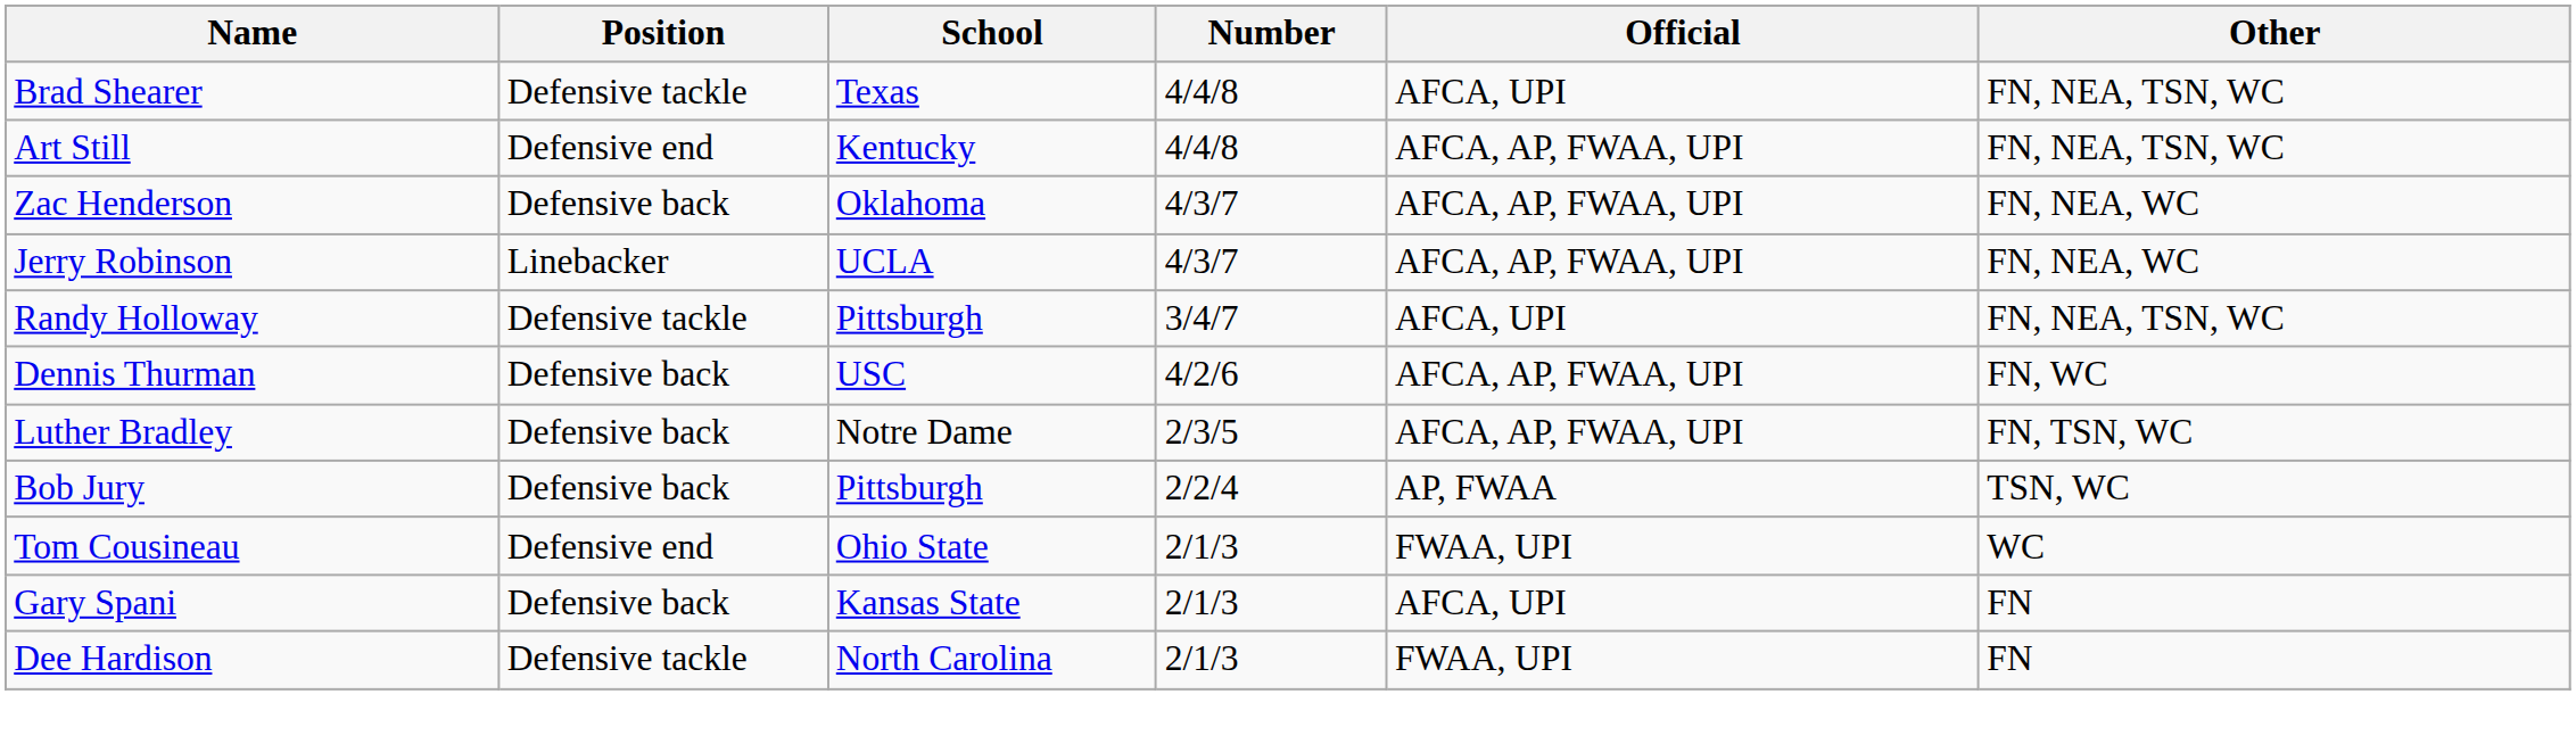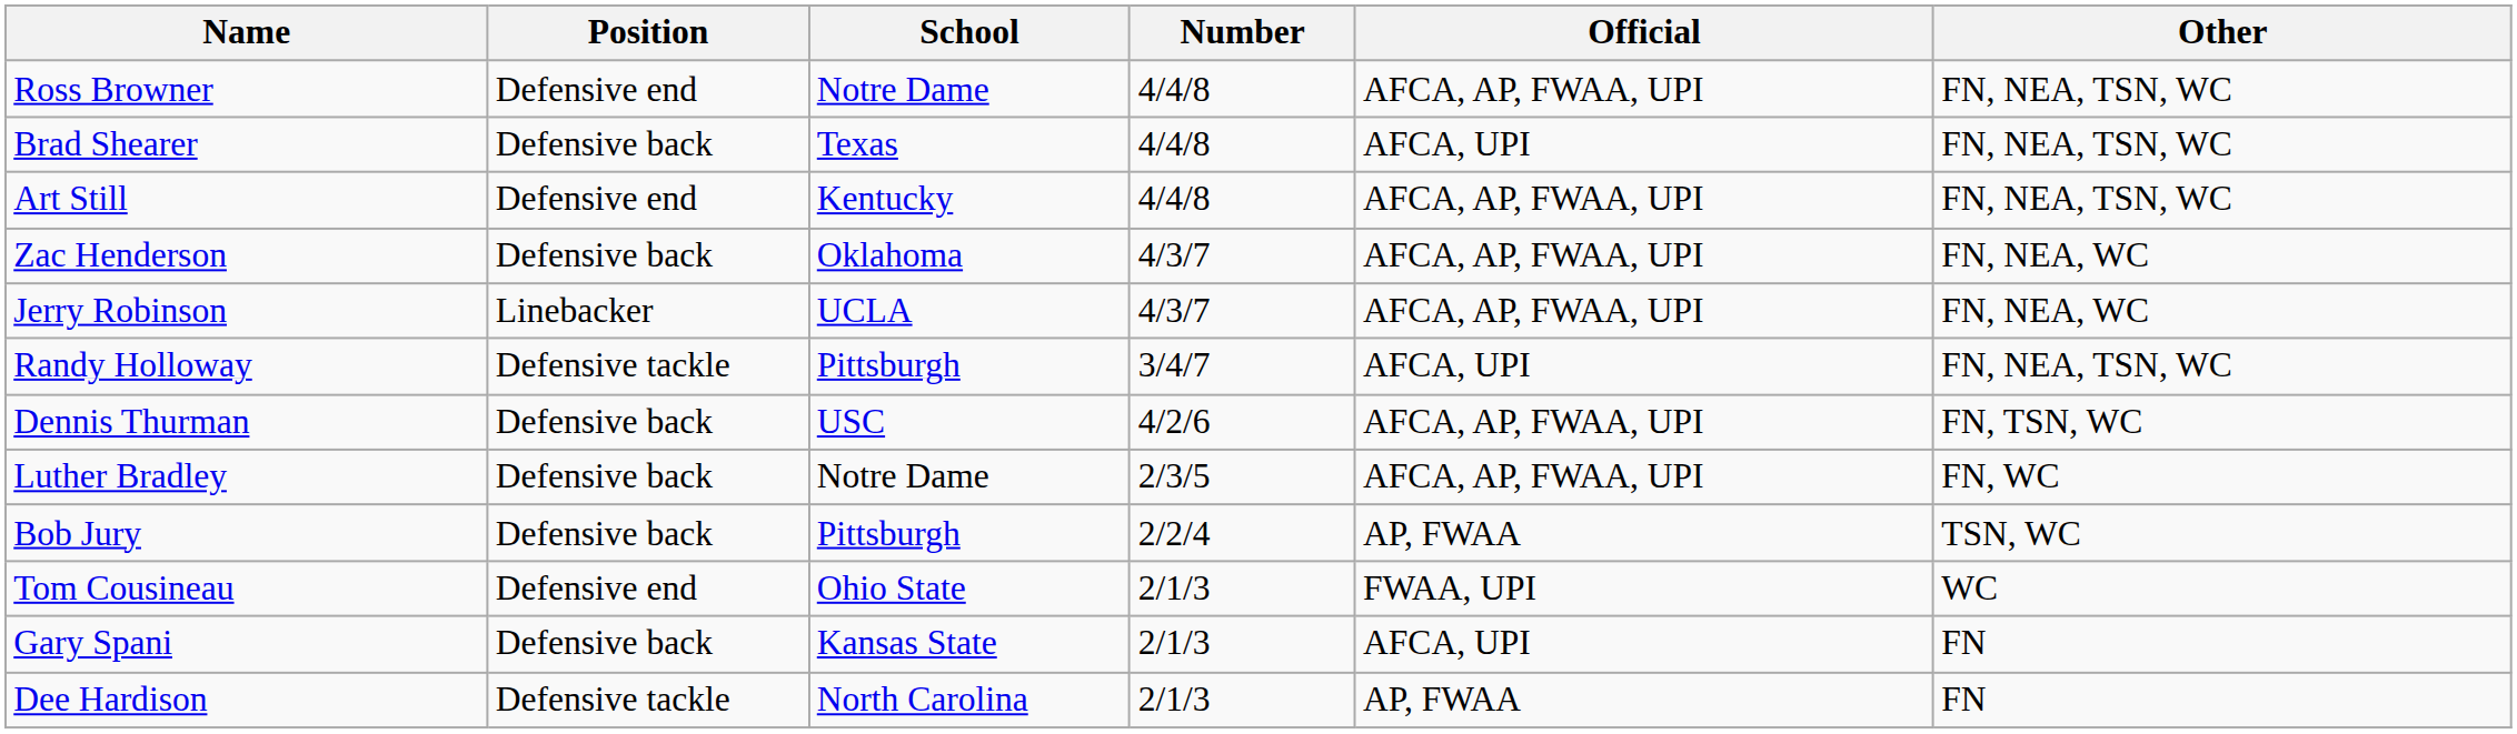 <table class="wikitable sortable">
 <tr>
 <th bgcolor="#DDDDFF" width="15%">Name</th>
 <th bgcolor="#DDDDFF" width="10%">Position</th>
 <th bgcolor="#DDDDFF" width="10%">School</th>
 <th bgcolor="#DDDDFF" width="7%">Number</th>
 <th bgcolor="#DDDDFF" width="18%">Official</th>
 <th bgcolor="#DDDDFF" width="18%">Other</th>
 </tr>
 <tr align="left">
+<td><a href='#'>Ross Browner</a></td>
+<td>Defensive end</td>
+<td><a href='#'>Notre Dame</a></td>
+<td>4/4/8</td>
+<td>AFCA, AP, FWAA, UPI</td>
+<td>FN, NEA, TSN, WC</td>
+</tr>
+<tr align="left">
 <td><a href='#'>Brad Shearer</a></td>
-<td>Defensive tackle</td>
+<td>Defensive back</td>
 <td><a href='#'>Texas</a></td>
 <td>4/4/8</td>
 <td>AFCA, UPI</td>
 <td>FN, NEA, TSN, WC</td>
 </tr>
 <tr align="left">
 <td><a href='#'>Art Still</a></td>
 <td>Defensive end</td>
 <td><a href='#'>Kentucky</a></td>
 <td>4/4/8</td>
 <td>AFCA, AP, FWAA, UPI</td>
 <td>FN, NEA, TSN, WC</td>
 </tr>
 <tr align="left">
 <td><a href='#'>Zac Henderson</a></td>
 <td>Defensive back</td>
 <td><a href='#'>Oklahoma</a></td>
 <td>4/3/7</td>
 <td>AFCA, AP, FWAA, UPI</td>
 <td>FN, NEA, WC</td>
 </tr>
 <tr align="left">
 <td><a href='#'>Jerry Robinson</a></td>
 <td>Linebacker</td>
 <td><a href='#'>UCLA</a></td>
 <td>4/3/7</td>
 <td>AFCA, AP, FWAA, UPI</td>
 <td>FN, NEA, WC</td>
 </tr>
 <tr align="left">
 <td><a href='#'>Randy Holloway</a></td>
 <td>Defensive tackle</td>
 <td><a href='#'>Pittsburgh</a></td>
 <td>3/4/7</td>
 <td>AFCA, UPI</td>
 <td>FN, NEA, TSN, WC</td>
 </tr>
 <tr align="left">
 <td><a href='#'>Dennis Thurman</a></td>
 <td>Defensive back</td>
 <td><a href='#'>USC</a></td>
 <td>4/2/6</td>
 <td>AFCA, AP, FWAA, UPI</td>
-<td>FN, WC</td>
+<td>FN, TSN, WC</td>
 </tr>
 <tr align="left">
 <td><a href='#'>Luther Bradley</a></td>
 <td>Defensive back</td>
 <td>Notre Dame</td>
 <td>2/3/5</td>
 <td>AFCA, AP, FWAA, UPI</td>
-<td>FN, TSN, WC</td>
+<td>FN, WC</td>
 </tr>
 <tr align="left">
 <td><a href='#'>Bob Jury</a></td>
 <td>Defensive back</td>
 <td><a href='#'>Pittsburgh</a></td>
 <td>2/2/4</td>
 <td>AP, FWAA</td>
 <td>TSN, WC</td>
 </tr>
 <tr align="left">
 <td><a href='#'>Tom Cousineau</a></td>
 <td>Defensive end</td>
 <td><a href='#'>Ohio State</a></td>
 <td>2/1/3</td>
 <td>FWAA, UPI</td>
 <td>WC</td>
 </tr>
 <tr align="left">
 <td><a href='#'>Gary Spani</a></td>
 <td>Defensive back</td>
 <td><a href='#'>Kansas State</a></td>
 <td>2/1/3</td>
 <td>AFCA, UPI</td>
 <td>FN</td>
 </tr>
 <tr align="left">
 <td><a href='#'>Dee Hardison</a></td>
 <td>Defensive tackle</td>
 <td><a href='#'>North Carolina</a></td>
 <td>2/1/3</td>
-<td>FWAA, UPI</td>
+<td>AP, FWAA</td>
 <td>FN</td>
 </tr>
 </table>
